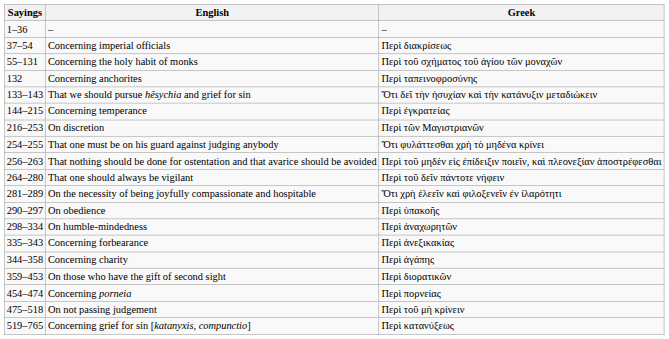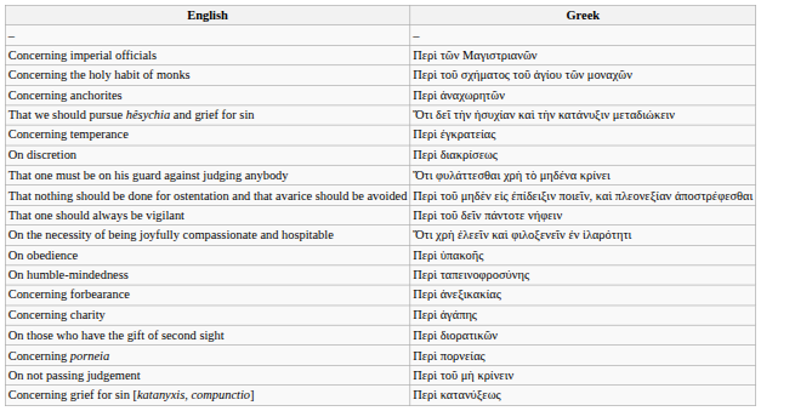 <table class="wikitable">
 <tr>
-<th>Sayings</th>
 <th>English</th>
 <th>Greek</th>
 </tr>
 <tr>
-<td>1–36</td>
 <td>–</td>
 <td>–</td>
 </tr>
 <tr>
-<td>37–54</td>
 <td>Concerning imperial officials</td>
-<td>Περὶ διακρίσεως</td>
+<td>Περὶ τῶν Μαγιστριανῶν</td>
 </tr>
 <tr>
-<td>55–131</td>
 <td>Concerning the holy habit of monks</td>
 <td>Περὶ τοῦ σχήματος τοῦ ἁγίου τῶν μοναχῶν</td>
 </tr>
 <tr>
-<td>132</td>
 <td>Concerning anchorites</td>
-<td>Περὶ ταπεινοφροσύνης</td>
+<td>Περὶ ἀναχωρητῶν</td>
 </tr>
 <tr>
-<td>133–143</td>
 <td>That we should pursue <em>hêsychia</em> and grief for sin</td>
 <td>Ὅτι δεῖ τὴν ἡσυχίαν καὶ τὴν κατάνυξιν μεταδιώκειν</td>
 </tr>
 <tr>
-<td>144–215</td>
 <td>Concerning temperance</td>
 <td>Περὶ ἐγκρατείας</td>
 </tr>
 <tr>
-<td>216–253</td>
 <td>On discretion</td>
-<td>Περὶ τῶν Μαγιστριανῶν</td>
+<td>Περὶ διακρίσεως</td>
 </tr>
 <tr>
-<td>254–255</td>
 <td>That one must be on his guard against judging anybody</td>
 <td>Ὅτι φυλάττεσθαι χρὴ τὸ μηδένα κρίνει</td>
 </tr>
 <tr>
-<td>256–263</td>
 <td>That nothing should be done for ostentation and that avarice should be avoided</td>
 <td>Περὶ τοῦ μηδὲν εἰς ἐπίδειξιν ποιεῖν, καὶ πλεονεξίαν ἀποστρέφεσθαι</td>
 </tr>
 <tr>
-<td>264–280</td>
 <td>That one should always be vigilant</td>
 <td>Περὶ τοῦ δεῖν πάντοτε νήφειν</td>
 </tr>
 <tr>
-<td>281–289</td>
 <td>On the necessity of being joyfully compassionate and hospitable</td>
 <td>Ὅτι χρὴ ἐλεεῖν καὶ φιλοξενεῖν ἐν ἱλαρότητι</td>
 </tr>
 <tr>
-<td>290–297</td>
 <td>On obedience</td>
 <td>Περὶ ὑπακοῆς</td>
 </tr>
 <tr>
-<td>298–334</td>
 <td>On humble-mindedness</td>
-<td>Περὶ ἀναχωρητῶν</td>
+<td>Περὶ ταπεινοφροσύνης</td>
 </tr>
 <tr>
-<td>335–343</td>
 <td>Concerning forbearance</td>
 <td>Περὶ ἀνεξικακίας</td>
 </tr>
 <tr>
-<td>344–358</td>
 <td>Concerning charity</td>
 <td>Περὶ ἀγάπης</td>
 </tr>
 <tr>
-<td>359–453</td>
 <td>On those who have the gift of second sight</td>
 <td>Περὶ διορατικῶν</td>
 </tr>
 <tr>
-<td>454–474</td>
 <td>Concerning <em>porneia</em></td>
 <td>Περὶ πορνείας</td>
 </tr>
 <tr>
-<td>475–518</td>
 <td>On not passing judgement</td>
 <td>Περὶ τοῦ μὴ κρίνειν</td>
 </tr>
 <tr>
-<td>519–765</td>
 <td>Concerning grief for sin [<em>katanyxis</em>, <em>compunctio</em>]</td>
 <td>Περὶ κατανύξεως</td>
 </tr>
 </table>
